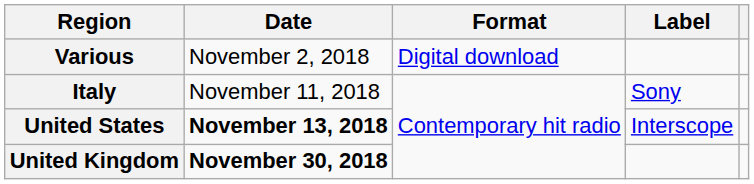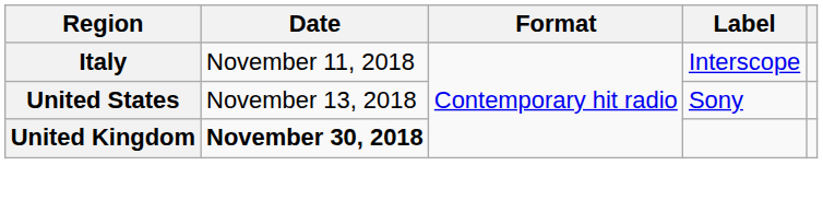 <table class="wikitable plainrowheaders">
 <tr>
 <th scope="col">Region</th>
 <th scope="col">Date</th>
 <th scope="col">Format</th>
 <th scope="col">Label</th>
 <th scope="col"></th>
 </tr>
 <tr>
-<th scope="row">Various</th>
-<td>November 2, 2018</td>
-<td><a href='#'>Digital download</a></td>
-<td></td>
-<td></td>
-</tr>
-<tr>
 <th scope="row">Italy</th>
 <td>November 11, 2018</td>
 <td rowspan="3"><a href='#'>Contemporary hit radio</a></td>
-<td><a href='#'>Sony</a></td>
+<td><a href='#'>Interscope</a></td>
 <td></td>
 </tr>
 <tr>
 <th scope="row">United States</th>
-<td><strong>November 13, 2018</strong></td>
-<td><a href='#'>Interscope</a></td>
+<td>November 13, 2018</td>
+<td><a href='#'>Sony</a></td>
 <td></td>
 </tr>
 <tr>
 <th scope="row">United Kingdom</th>
 <td><strong>November 30, 2018</strong></td>
 <td></td>
 <td></td>
 </tr>
 </table>
